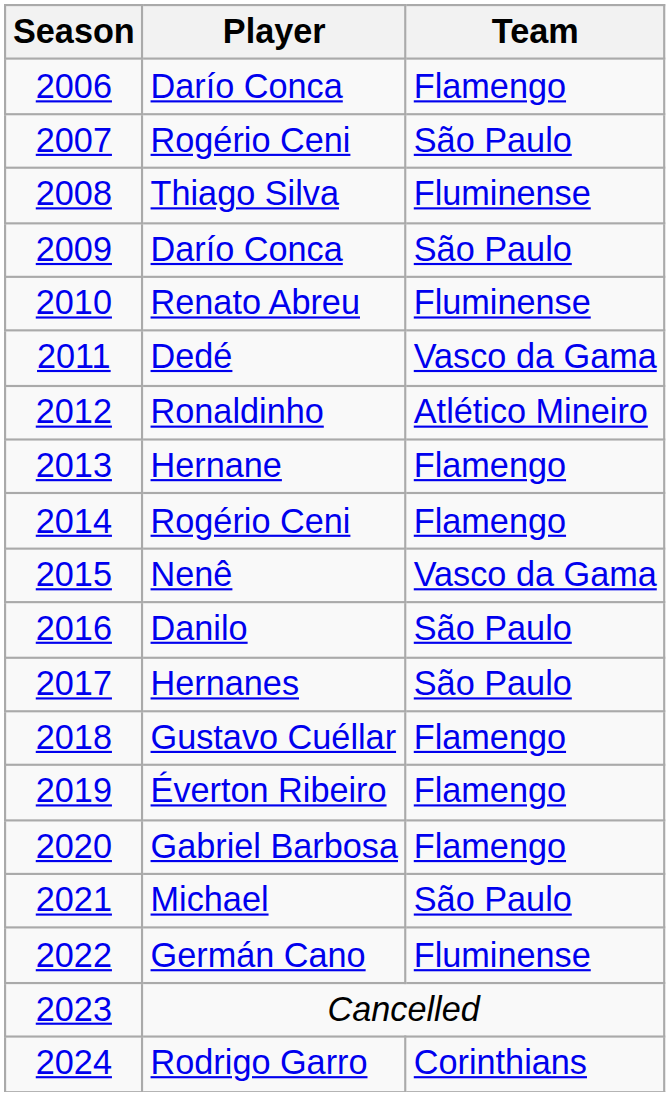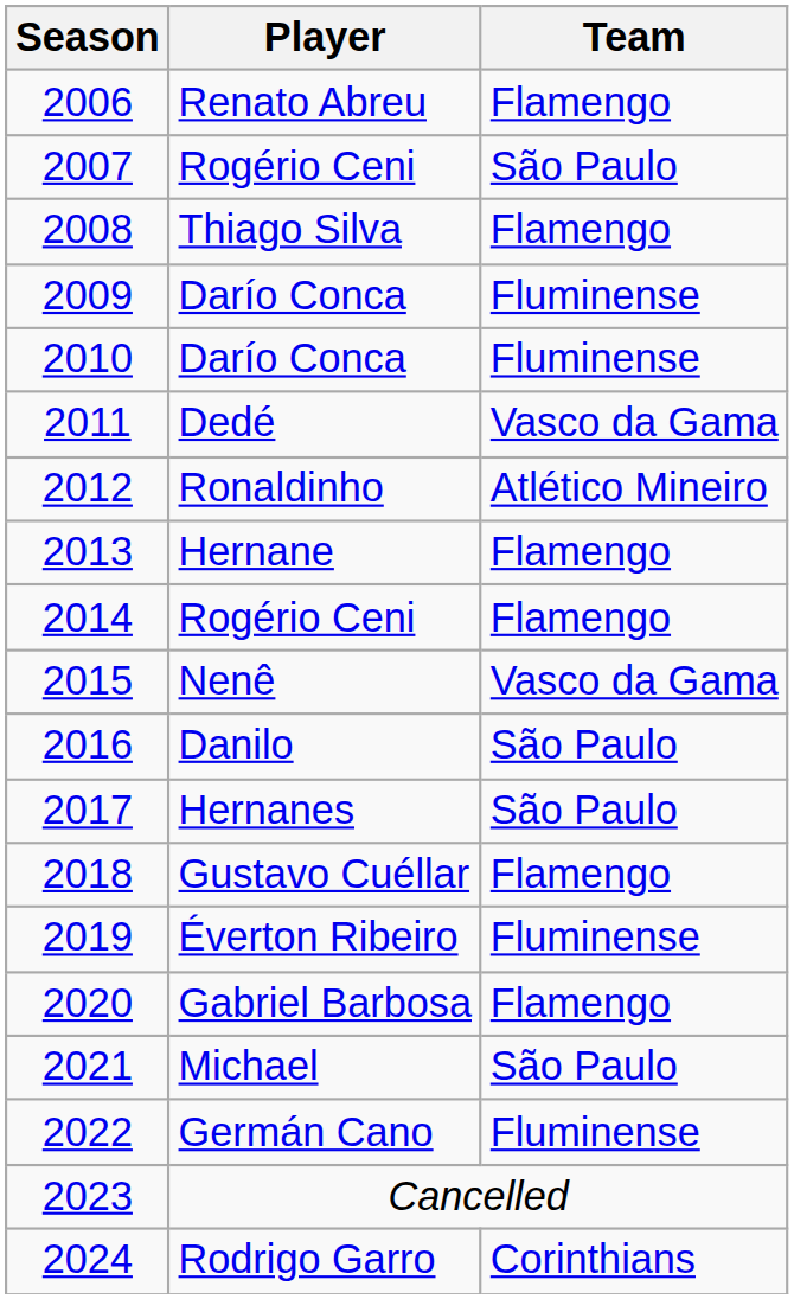 <table class="wikitable">
 <tr>
 <th>Season</th>
 <th>Player</th>
 <th>Team</th>
 </tr>
 <tr>
 <td align="center"><a href='#'>2006</a></td>
-<td> <a href='#'>Darío Conca</a></td>
+<td> <a href='#'>Renato Abreu</a></td>
 <td><a href='#'>Flamengo</a></td>
 </tr>
 <tr>
 <td align="center"><a href='#'>2007</a></td>
 <td> <a href='#'>Rogério Ceni</a></td>
 <td><a href='#'>São Paulo</a></td>
 </tr>
 <tr>
 <td align="center"><a href='#'>2008</a></td>
 <td> <a href='#'>Thiago Silva</a></td>
-<td><a href='#'>Fluminense</a></td>
+<td><a href='#'>Flamengo</a></td>
 </tr>
 <tr>
 <td align="center"><a href='#'>2009</a></td>
 <td> <a href='#'>Darío Conca</a></td>
-<td><a href='#'>São Paulo</a></td>
+<td><a href='#'>Fluminense</a></td>
 </tr>
 <tr>
 <td align="center"><a href='#'>2010</a></td>
-<td> <a href='#'>Renato Abreu</a></td>
+<td> <a href='#'>Darío Conca</a></td>
 <td><a href='#'>Fluminense</a></td>
 </tr>
 <tr>
 <td align="center"><a href='#'>2011</a></td>
 <td> <a href='#'>Dedé</a></td>
 <td><a href='#'>Vasco da Gama</a></td>
 </tr>
 <tr>
 <td align="center"><a href='#'>2012</a></td>
 <td> <a href='#'>Ronaldinho</a></td>
 <td><a href='#'>Atlético Mineiro</a></td>
 </tr>
 <tr>
 <td align="center"><a href='#'>2013</a></td>
 <td> <a href='#'>Hernane</a></td>
 <td><a href='#'>Flamengo</a></td>
 </tr>
 <tr>
 <td align="center"><a href='#'>2014</a></td>
 <td> <a href='#'>Rogério Ceni</a></td>
 <td><a href='#'>Flamengo</a></td>
 </tr>
 <tr>
 <td align="center"><a href='#'>2015</a></td>
 <td> <a href='#'>Nenê</a></td>
 <td><a href='#'>Vasco da Gama</a></td>
 </tr>
 <tr>
 <td align="center"><a href='#'>2016</a></td>
 <td> <a href='#'>Danilo</a></td>
 <td><a href='#'>São Paulo</a></td>
 </tr>
 <tr>
 <td align="center"><a href='#'>2017</a></td>
 <td> <a href='#'>Hernanes</a></td>
 <td><a href='#'>São Paulo</a></td>
 </tr>
 <tr>
 <td align="center"><a href='#'>2018</a></td>
 <td> <a href='#'>Gustavo Cuéllar</a></td>
 <td><a href='#'>Flamengo</a></td>
 </tr>
 <tr>
 <td align="center"><a href='#'>2019</a></td>
 <td> <a href='#'>Éverton Ribeiro</a></td>
-<td><a href='#'>Flamengo</a></td>
+<td><a href='#'>Fluminense</a></td>
 </tr>
 <tr>
 <td align="center"><a href='#'>2020</a></td>
 <td> <a href='#'>Gabriel Barbosa</a></td>
 <td><a href='#'>Flamengo</a></td>
 </tr>
 <tr>
 <td align="center"><a href='#'>2021</a></td>
 <td> <a href='#'>Michael</a></td>
 <td><a href='#'>São Paulo</a></td>
 </tr>
 <tr>
 <td align="center"><a href='#'>2022</a></td>
 <td> <a href='#'>Germán Cano</a></td>
 <td><a href='#'>Fluminense</a></td>
 </tr>
 <tr>
 <td align="center"><a href='#'>2023</a></td>
 <td colspan=2 align=center><em>Cancelled</em></td>
 </tr>
 <tr>
 <td align="center"><a href='#'>2024</a></td>
 <td> <a href='#'>Rodrigo Garro</a></td>
 <td><a href='#'>Corinthians</a></td>
 </tr>
 </table>
